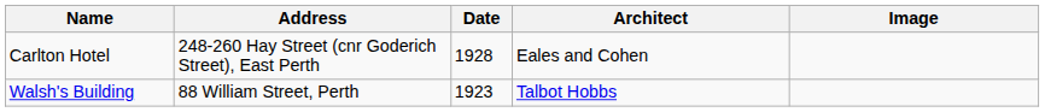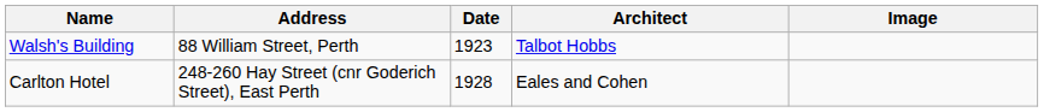 <table class="wikitable sortable">
 <tr>
 <th scope="col" style="text-align: center; width: 150px;">Name</th>
 <th scope="col" style="text-align: center; width: 250px;">Address</th>
 <th scope="col" style="text-align: center; width: 50px;">Date</th>
 <th scope="col" style="text-align: center; width: 250px;">Architect</th>
 <th scope="col" style="text-align: center; width: 225px;">Image</th>
 </tr>
 <tr>
+<td><a href='#'>Walsh's Building</a></td>
+<td>88 William Street, Perth</td>
+<td>1923</td>
+<td><a href='#'>Talbot Hobbs</a></td>
+<td></td>
+</tr>
+<tr>
 <td>Carlton Hotel</td>
 <td>248-260 Hay Street (cnr Goderich Street), East Perth</td>
 <td>1928</td>
 <td>Eales and Cohen</td>
 <td></td>
 </tr>
-<tr>
-<td><a href='#'>Walsh's Building</a></td>
-<td>88 William Street, Perth</td>
-<td>1923</td>
-<td><a href='#'>Talbot Hobbs</a></td>
-<td></td>
-</tr>
 </table>
